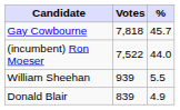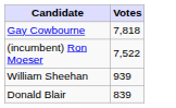 <table class="wikitable">
 <tr>
 <th style="background:#ddf; width:150px;">Candidate</th>
 <th style="background:#ddf;">Votes</th>
-<th style="background:#ddf;">%</th>
 </tr>
 <tr>
 <td><a href='#'>Gay Cowbourne</a></td>
 <td>7,818</td>
-<td>45.7</td>
 </tr>
 <tr>
 <td>(incumbent) <a href='#'>Ron Moeser</a></td>
 <td>7,522</td>
-<td>44.0</td>
 </tr>
 <tr>
 <td>William Sheehan</td>
 <td>939</td>
-<td>5.5</td>
 </tr>
 <tr>
 <td>Donald Blair</td>
 <td>839</td>
-<td>4.9</td>
 </tr>
 </table>
